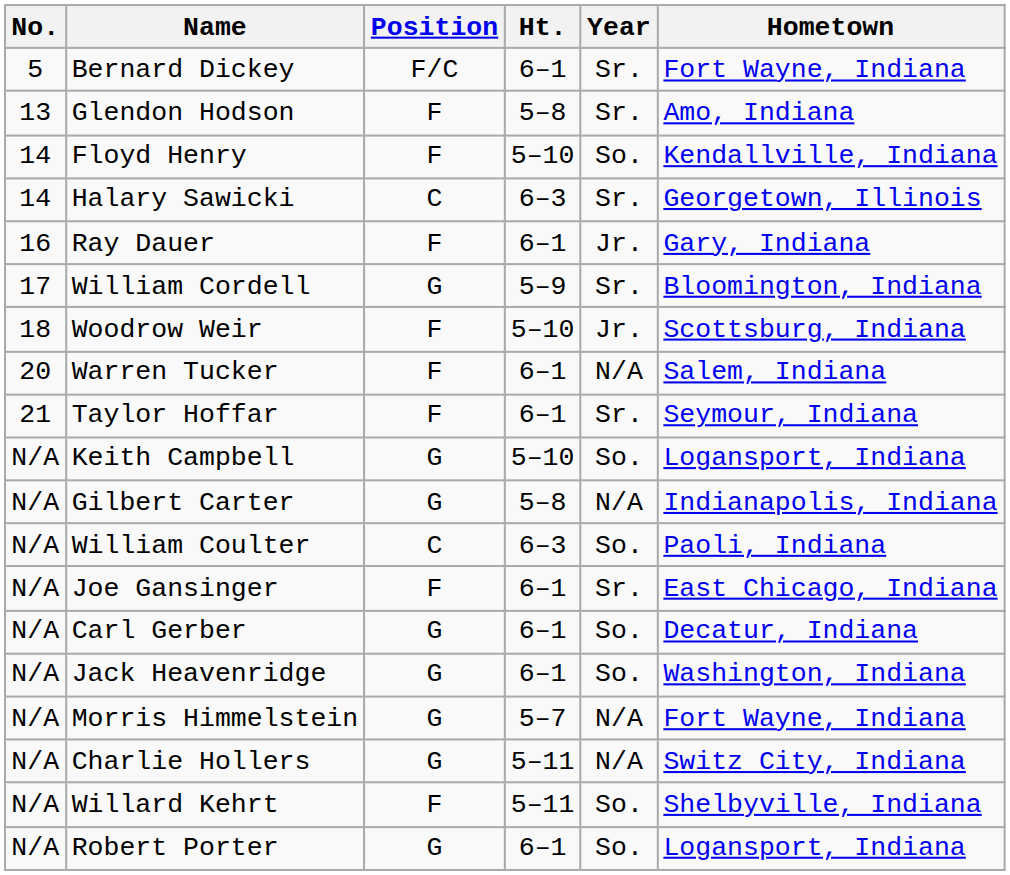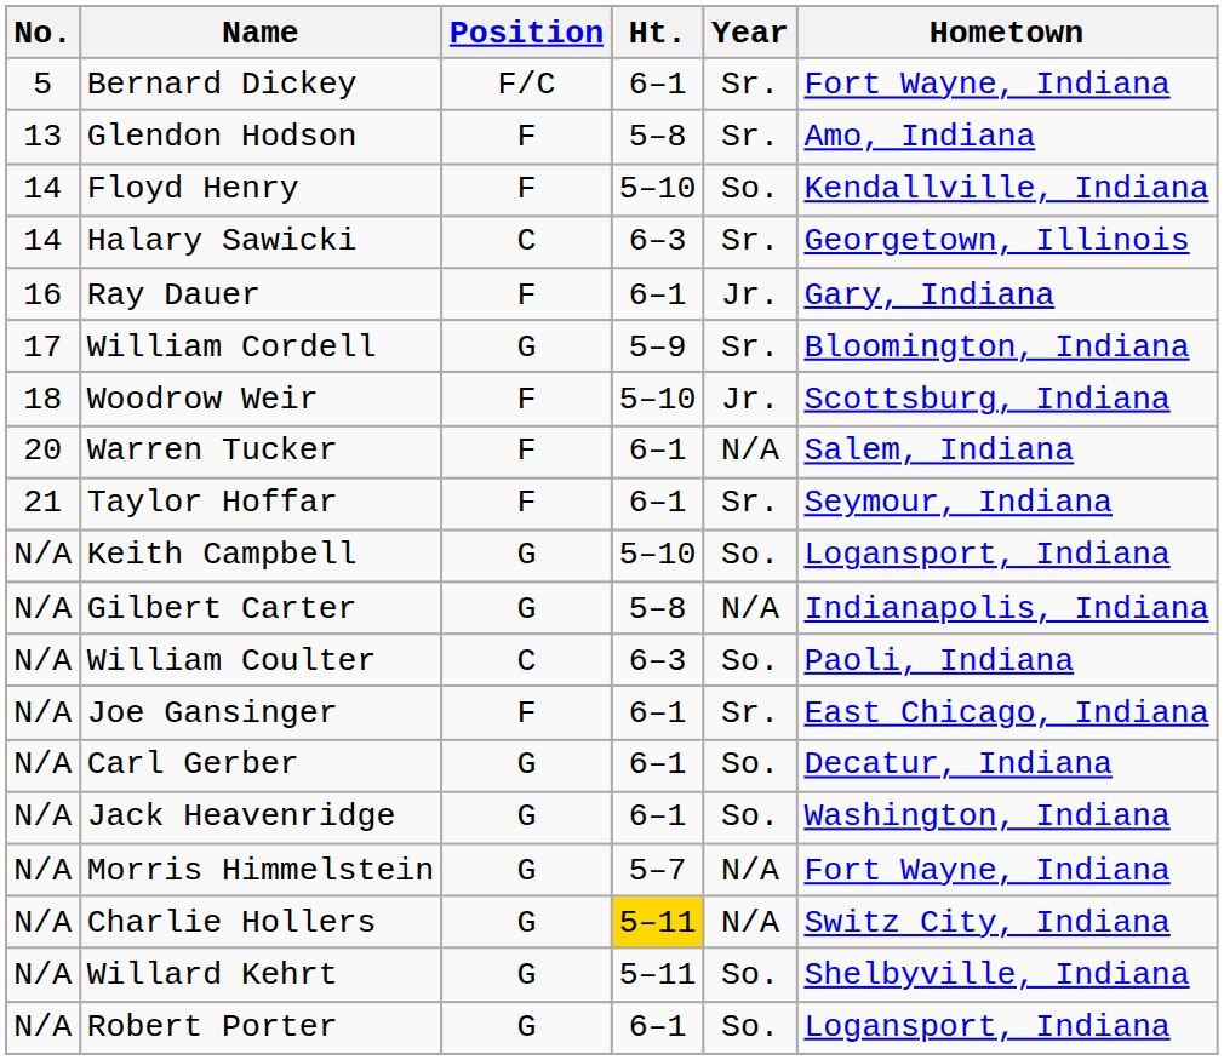 <table class="wikitable" style="text-align:center">
 <tr>
 <th>No.</th>
 <th>Name</th>
 <th><a href='#'>Position</a></th>
 <th>Ht.</th>
 <th>Year</th>
 <th>Hometown</th>
 </tr>
 <tr>
 <td>5</td>
 <td style="text-align:left">Bernard Dickey</td>
 <td>F/C</td>
 <td>6–1</td>
 <td>Sr.</td>
 <td style="text-align:left"><a href='#'>Fort Wayne, Indiana</a></td>
 </tr>
 <tr>
 <td>13</td>
 <td style="text-align:left">Glendon Hodson</td>
 <td>F</td>
 <td>5–8</td>
 <td>Sr.</td>
 <td style="text-align:left"><a href='#'>Amo, Indiana</a></td>
 </tr>
 <tr>
 <td>14</td>
 <td style="text-align:left">Floyd Henry</td>
 <td>F</td>
 <td>5–10</td>
 <td>So.</td>
 <td style="text-align:left"><a href='#'>Kendallville, Indiana</a></td>
 </tr>
 <tr>
 <td>14</td>
 <td style="text-align:left">Halary Sawicki</td>
 <td>C</td>
 <td>6–3</td>
 <td>Sr.</td>
 <td style="text-align:left"><a href='#'>Georgetown, Illinois</a></td>
 </tr>
 <tr>
 <td>16</td>
 <td style="text-align:left">Ray Dauer</td>
 <td>F</td>
 <td>6–1</td>
 <td>Jr.</td>
 <td style="text-align:left"><a href='#'>Gary, Indiana</a></td>
 </tr>
 <tr>
 <td>17</td>
 <td style="text-align:left">William Cordell</td>
 <td>G</td>
 <td>5–9</td>
 <td>Sr.</td>
 <td style="text-align:left"><a href='#'>Bloomington, Indiana</a></td>
 </tr>
 <tr>
 <td>18</td>
 <td style="text-align:left">Woodrow Weir</td>
 <td>F</td>
 <td>5–10</td>
 <td>Jr.</td>
 <td style="text-align:left"><a href='#'>Scottsburg, Indiana</a></td>
 </tr>
 <tr>
 <td>20</td>
 <td style="text-align:left">Warren Tucker</td>
 <td>F</td>
 <td>6–1</td>
 <td>N/A</td>
 <td style="text-align:left"><a href='#'>Salem, Indiana</a></td>
 </tr>
 <tr>
 <td>21</td>
 <td style="text-align:left">Taylor Hoffar</td>
 <td>F</td>
 <td>6–1</td>
 <td>Sr.</td>
 <td style="text-align:left"><a href='#'>Seymour, Indiana</a></td>
 </tr>
 <tr>
 <td>N/A</td>
 <td style="text-align:left">Keith Campbell</td>
 <td>G</td>
 <td>5–10</td>
 <td>So.</td>
 <td style="text-align:left"><a href='#'>Logansport, Indiana</a></td>
 </tr>
 <tr>
 <td>N/A</td>
 <td style="text-align:left">Gilbert Carter</td>
 <td>G</td>
 <td>5–8</td>
 <td>N/A</td>
 <td style="text-align:left"><a href='#'>Indianapolis, Indiana</a></td>
 </tr>
 <tr>
 <td>N/A</td>
 <td style="text-align:left">William Coulter</td>
 <td>C</td>
 <td>6–3</td>
 <td>So.</td>
 <td style="text-align:left"><a href='#'>Paoli, Indiana</a></td>
 </tr>
 <tr>
 <td>N/A</td>
 <td style="text-align:left">Joe Gansinger</td>
 <td>F</td>
 <td>6–1</td>
 <td>Sr.</td>
 <td style="text-align:left"><a href='#'>East Chicago, Indiana</a></td>
 </tr>
 <tr>
 <td>N/A</td>
 <td style="text-align:left">Carl Gerber</td>
 <td>G</td>
 <td>6–1</td>
 <td>So.</td>
 <td style="text-align:left"><a href='#'>Decatur, Indiana</a></td>
 </tr>
 <tr>
 <td>N/A</td>
 <td style="text-align:left">Jack Heavenridge</td>
 <td>G</td>
 <td>6–1</td>
 <td>So.</td>
 <td style="text-align:left"><a href='#'>Washington, Indiana</a></td>
 </tr>
 <tr>
 <td>N/A</td>
 <td style="text-align:left">Morris Himmelstein</td>
 <td>G</td>
 <td>5–7</td>
 <td>N/A</td>
 <td style="text-align:left"><a href='#'>Fort Wayne, Indiana</a></td>
 </tr>
 <tr>
 <td>N/A</td>
 <td style="text-align:left">Charlie Hollers</td>
 <td>G</td>
-<td>5–11</td>
+<td style="background: gold;">5–11</td>
 <td>N/A</td>
 <td style="text-align:left"><a href='#'>Switz City, Indiana</a></td>
 </tr>
 <tr>
 <td>N/A</td>
 <td style="text-align:left">Willard Kehrt</td>
-<td>F</td>
+<td>G</td>
 <td>5–11</td>
 <td>So.</td>
 <td style="text-align:left"><a href='#'>Shelbyville, Indiana</a></td>
 </tr>
 <tr>
 <td>N/A</td>
 <td style="text-align:left">Robert Porter</td>
 <td>G</td>
 <td>6–1</td>
 <td>So.</td>
 <td style="text-align:left"><a href='#'>Logansport, Indiana</a></td>
 </tr>
 </table>
